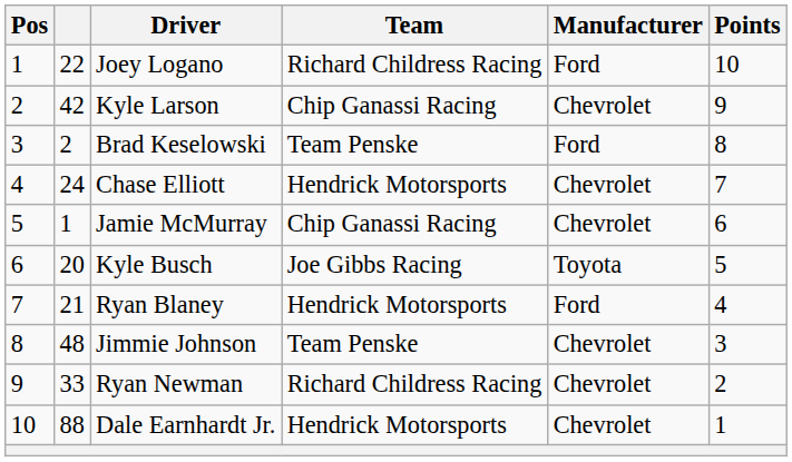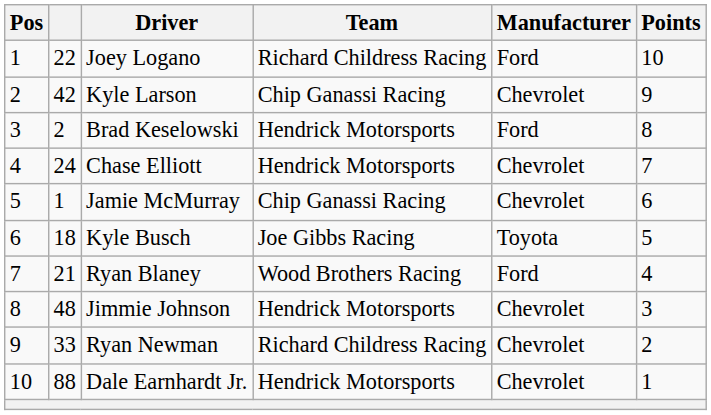 <table class="wikitable" style="font-size:98%">
 <tr>
 <th>Pos</th>
 <th></th>
 <th>Driver</th>
 <th>Team</th>
 <th>Manufacturer</th>
 <th>Points</th>
 </tr>
 <tr>
 <td>1</td>
 <td>22</td>
 <td>Joey Logano</td>
 <td>Richard Childress Racing</td>
 <td>Ford</td>
 <td>10</td>
 </tr>
 <tr>
 <td>2</td>
 <td>42</td>
 <td>Kyle Larson</td>
 <td>Chip Ganassi Racing</td>
 <td>Chevrolet</td>
 <td>9</td>
 </tr>
 <tr>
 <td>3</td>
 <td>2</td>
 <td>Brad Keselowski</td>
-<td>Team Penske</td>
+<td>Hendrick Motorsports</td>
 <td>Ford</td>
 <td>8</td>
 </tr>
 <tr>
 <td>4</td>
 <td>24</td>
 <td>Chase Elliott</td>
 <td>Hendrick Motorsports</td>
 <td>Chevrolet</td>
 <td>7</td>
 </tr>
 <tr>
 <td>5</td>
 <td>1</td>
 <td>Jamie McMurray</td>
 <td>Chip Ganassi Racing</td>
 <td>Chevrolet</td>
 <td>6</td>
 </tr>
 <tr>
 <td>6</td>
-<td>20</td>
+<td>18</td>
 <td>Kyle Busch</td>
 <td>Joe Gibbs Racing</td>
 <td>Toyota</td>
 <td>5</td>
 </tr>
 <tr>
 <td>7</td>
 <td>21</td>
 <td>Ryan Blaney</td>
-<td>Hendrick Motorsports</td>
+<td>Wood Brothers Racing</td>
 <td>Ford</td>
 <td>4</td>
 </tr>
 <tr>
 <td>8</td>
 <td>48</td>
 <td>Jimmie Johnson</td>
-<td>Team Penske</td>
+<td>Hendrick Motorsports</td>
 <td>Chevrolet</td>
 <td>3</td>
 </tr>
 <tr>
 <td>9</td>
 <td>33</td>
 <td>Ryan Newman</td>
 <td>Richard Childress Racing</td>
 <td>Chevrolet</td>
 <td>2</td>
 </tr>
 <tr>
 <td>10</td>
 <td>88</td>
 <td>Dale Earnhardt Jr.</td>
 <td>Hendrick Motorsports</td>
 <td>Chevrolet</td>
 <td>1</td>
 </tr>
 <tr>
 <th colspan="6"></th>
 </tr>
 </table>
